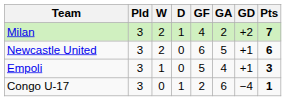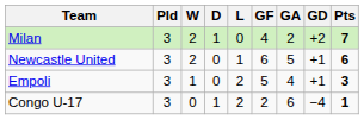 <table class=wikitable style="text-align:center">
 <tr>
 <th width=165>Team</th>
 <th width=20>Pld</th>
 <th width=20>W</th>
 <th width=20>D</th>
+<th width=20>L</th>
 <th width=20>GF</th>
 <th width=20>GA</th>
 <th width=20>GD</th>
 <th width=20>Pts</th>
 </tr>
 <tr bgcolor=#d0f0c0>
 <td style="text-align:left"> <a href='#'>Milan</a></td>
 <td>3</td>
 <td>2</td>
 <td>1</td>
+<td>0</td>
 <td>4</td>
 <td>2</td>
 <td>+2</td>
 <td><strong>7</strong></td>
 </tr>
 <tr>
 <td style="text-align:left"> <a href='#'>Newcastle United</a></td>
 <td>3</td>
 <td>2</td>
 <td>0</td>
+<td>1</td>
 <td>6</td>
 <td>5</td>
 <td>+1</td>
 <td><strong>6</strong></td>
 </tr>
 <tr>
 <td style="text-align:left"> <a href='#'>Empoli</a></td>
 <td>3</td>
 <td>1</td>
 <td>0</td>
+<td>2</td>
 <td>5</td>
 <td>4</td>
 <td>+1</td>
 <td><strong>3</strong></td>
 </tr>
 <tr>
 <td style="text-align:left"> Congo U-17</td>
 <td>3</td>
 <td>0</td>
 <td>1</td>
 <td>2</td>
+<td>2</td>
 <td>6</td>
 <td>−4</td>
 <td><strong>1</strong></td>
 </tr>
 </table>
